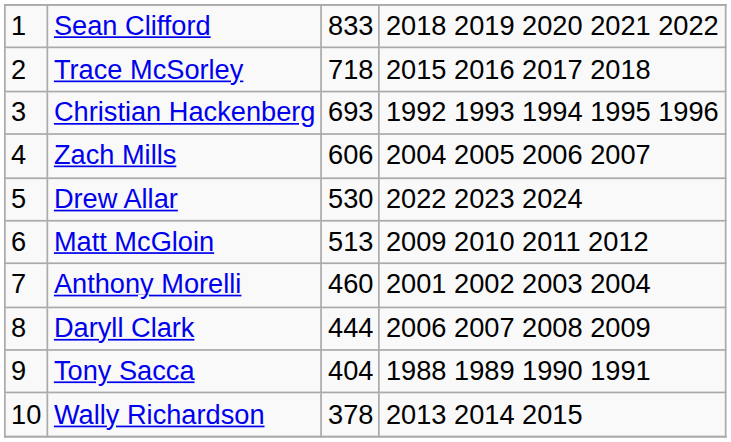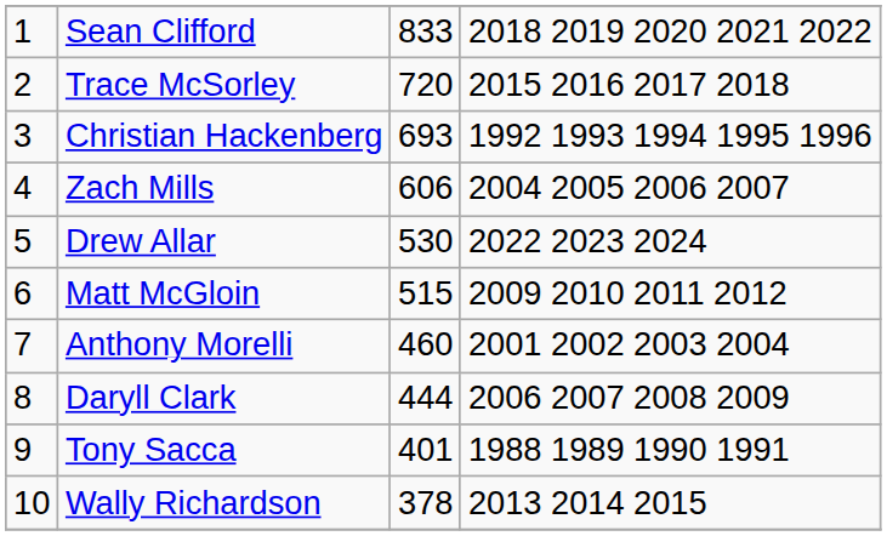 <table class="wikitable">
 <tr>
 </tr>
 <tr>
 <td>1</td>
 <td><a href='#'>Sean Clifford</a></td>
 <td>833</td>
 <td>2018 2019 2020 2021 2022</td>
 </tr>
 <tr>
 <td>2</td>
 <td><a href='#'>Trace McSorley</a></td>
-<td>718</td>
+<td>720</td>
 <td>2015 2016 2017 2018</td>
 </tr>
 <tr>
 <td>3</td>
 <td><a href='#'>Christian Hackenberg</a></td>
 <td>693</td>
 <td>1992 1993 1994 1995 1996</td>
 </tr>
 <tr>
 <td>4</td>
 <td><a href='#'>Zach Mills</a></td>
 <td>606</td>
 <td>2004 2005 2006 2007</td>
 </tr>
 <tr>
 <td>5</td>
 <td><a href='#'>Drew Allar</a></td>
 <td>530</td>
 <td>2022 2023 2024</td>
 </tr>
 <tr>
 <td>6</td>
 <td><a href='#'>Matt McGloin</a></td>
-<td>513</td>
+<td>515</td>
 <td>2009 2010 2011 2012</td>
 </tr>
 <tr>
 <td>7</td>
 <td><a href='#'>Anthony Morelli</a></td>
 <td>460</td>
 <td>2001 2002 2003 2004</td>
 </tr>
 <tr>
 <td>8</td>
 <td><a href='#'>Daryll Clark</a></td>
 <td>444</td>
 <td>2006 2007 2008 2009</td>
 </tr>
 <tr>
 <td>9</td>
 <td><a href='#'>Tony Sacca</a></td>
-<td>404</td>
+<td>401</td>
 <td>1988 1989 1990 1991</td>
 </tr>
 <tr>
 <td>10</td>
 <td><a href='#'>Wally Richardson</a></td>
 <td>378</td>
 <td>2013 2014 2015</td>
 </tr>
 <tr>
 </tr>
 </table>
